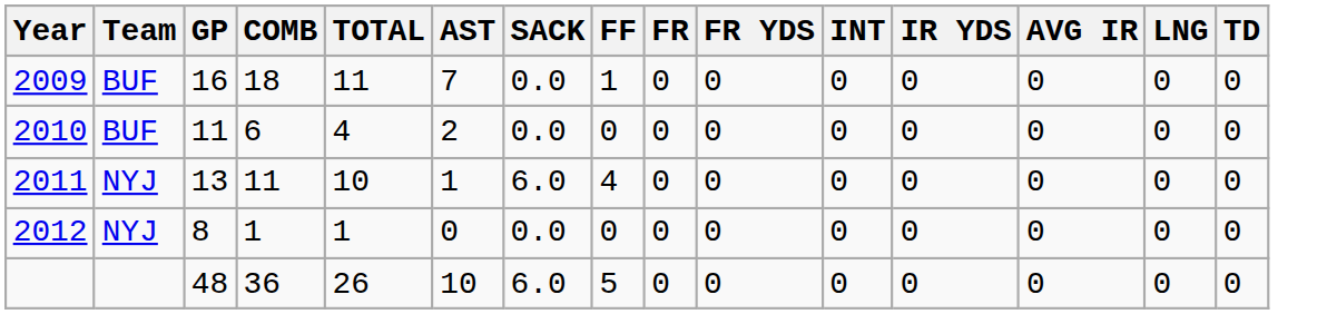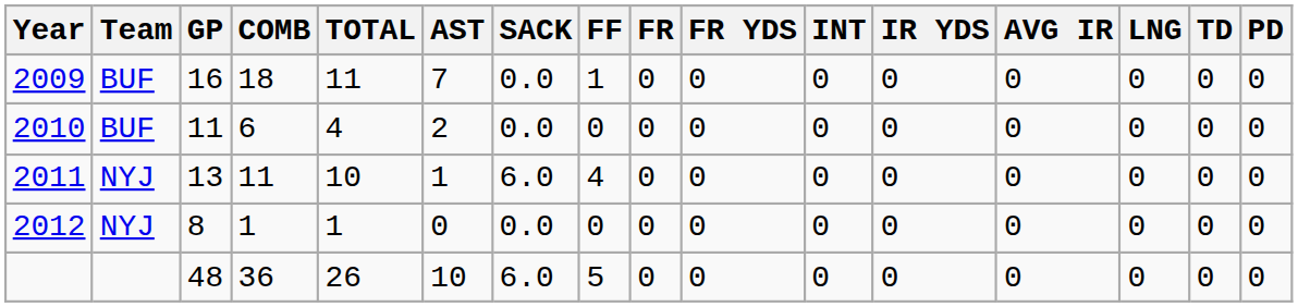 <table class="wikitable">
 <tr>
 <th>Year</th>
 <th>Team</th>
 <th>GP</th>
 <th>COMB</th>
 <th>TOTAL</th>
 <th>AST</th>
 <th>SACK</th>
 <th>FF</th>
 <th>FR</th>
 <th>FR YDS</th>
 <th>INT</th>
 <th>IR YDS</th>
 <th>AVG IR</th>
 <th>LNG</th>
 <th>TD</th>
+<th>PD</th>
 </tr>
 <tr>
 <td><a href='#'>2009</a></td>
 <td><a href='#'>BUF</a></td>
 <td>16</td>
 <td>18</td>
 <td>11</td>
 <td>7</td>
 <td>0.0</td>
 <td>1</td>
 <td>0</td>
 <td>0</td>
 <td>0</td>
 <td>0</td>
 <td>0</td>
 <td>0</td>
 <td>0</td>
+<td>0</td>
 </tr>
 <tr>
 <td><a href='#'>2010</a></td>
 <td><a href='#'>BUF</a></td>
 <td>11</td>
 <td>6</td>
 <td>4</td>
 <td>2</td>
 <td>0.0</td>
+<td>0</td>
 <td>0</td>
 <td>0</td>
 <td>0</td>
 <td>0</td>
 <td>0</td>
 <td>0</td>
 <td>0</td>
 <td>0</td>
 </tr>
 <tr>
 <td><a href='#'>2011</a></td>
 <td><a href='#'>NYJ</a></td>
 <td>13</td>
 <td>11</td>
 <td>10</td>
 <td>1</td>
 <td>6.0</td>
 <td>4</td>
 <td>0</td>
 <td>0</td>
 <td>0</td>
 <td>0</td>
 <td>0</td>
 <td>0</td>
 <td>0</td>
+<td>0</td>
 </tr>
 <tr>
 <td><a href='#'>2012</a></td>
 <td><a href='#'>NYJ</a></td>
 <td>8</td>
 <td>1</td>
 <td>1</td>
 <td>0</td>
 <td>0.0</td>
+<td>0</td>
 <td>0</td>
 <td>0</td>
 <td>0</td>
 <td>0</td>
 <td>0</td>
 <td>0</td>
 <td>0</td>
 <td>0</td>
 </tr>
 <tr>
 <td></td>
 <td></td>
 <td>48</td>
 <td>36</td>
 <td>26</td>
 <td>10</td>
 <td>6.0</td>
 <td>5</td>
 <td>0</td>
 <td>0</td>
 <td>0</td>
 <td>0</td>
 <td>0</td>
 <td>0</td>
 <td>0</td>
+<td>0</td>
 </tr>
 </table>
